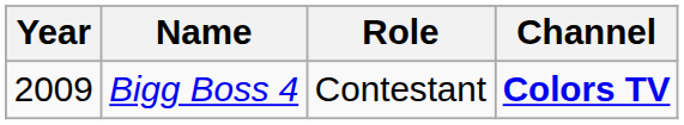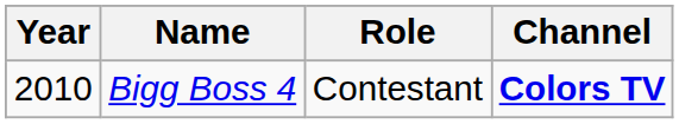 <table class="wikitable">
 <tr>
 <th>Year</th>
 <th>Name</th>
 <th>Role</th>
 <th>Channel</th>
 </tr>
 <tr>
-<td>2009</td>
+<td>2010</td>
 <td><em><a href='#'>Bigg Boss 4</a></em></td>
 <td>Contestant</td>
 <td><strong><a href='#'>Colors TV</a></strong></td>
 </tr>
 </table>
